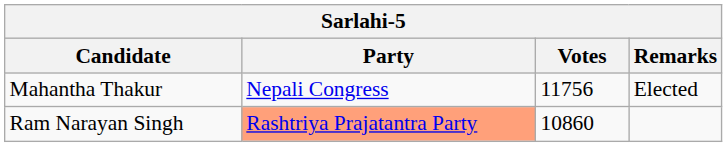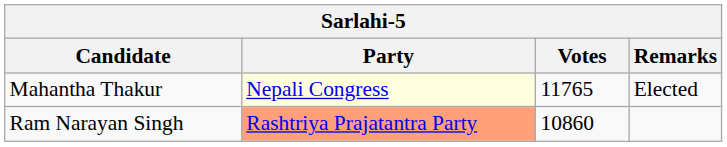 <table class="wikitable">
 <tr>
 <th colspan="4">Sarlahi-5</th>
 </tr>
 <tr>
 <th width="33%">Candidate</th>
 <th width="41%">Party</th>
 <th width="13%">Votes</th>
 <th width="13%">Remarks</th>
 </tr>
 <tr>
 <td width="33%">Mahantha Thakur</td>
-<td width="41%"><a href='#'>Nepali Congress</a></td>
-<td>11756</td>
+<td width="41%" style="background: lightyellow;"><a href='#'>Nepali Congress</a></td>
+<td>11765</td>
 <td>Elected</td>
 </tr>
 <tr>
 <td width="33%">Ram Narayan Singh</td>
 <td width="41%" style="background: lightsalmon;"><a href='#'>Rashtriya Prajatantra Party</a></td>
 <td>10860</td>
 <td></td>
 </tr>
 </table>
